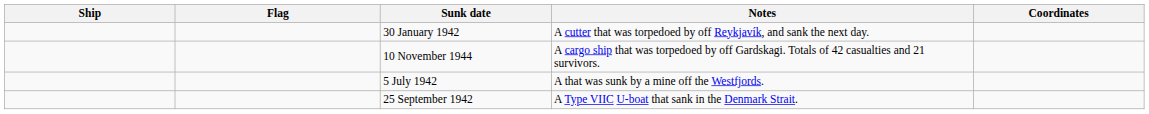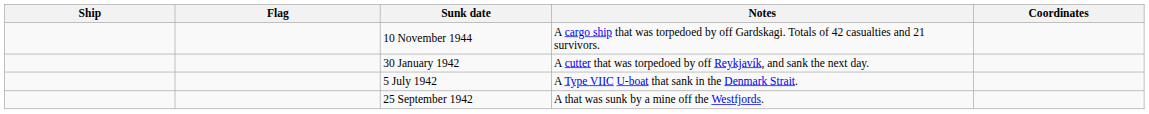 <table class=wikitable | style = "width:100%">
 <tr>
 <th style="width:15%">Ship</th>
 <th style="width:18%">Flag</th>
 <th style="width:15%">Sunk date</th>
 <th style="width:37%">Notes</th>
 <th style="width:15%">Coordinates</th>
 </tr>
 <tr>
 <td></td>
 <td></td>
+<td>10 November 1944</td>
+<td>A <a href='#'>cargo ship</a> that was torpedoed by  off Gardskagi. Totals of 42 casualties and 21 survivors.</td>
+<td></td>
+</tr>
+<tr>
+<td></td>
+<td></td>
 <td>30 January 1942</td>
 <td>A  <a href='#'>cutter</a> that was torpedoed by  off <a href='#'>Reykjavík</a>, and sank the next day.</td>
 <td></td>
 </tr>
 <tr>
 <td></td>
 <td></td>
-<td>10 November 1944</td>
-<td>A <a href='#'>cargo ship</a> that was torpedoed by  off Gardskagi. Totals of 42 casualties and 21 survivors.</td>
-<td></td>
-</tr>
-<tr>
-<td></td>
-<td></td>
 <td>5 July 1942</td>
-<td>A  that was sunk by a mine off the <a href='#'>Westfjords</a>.</td>
+<td>A <a href='#'>Type VIIC</a> <a href='#'>U-boat</a> that sank in the <a href='#'>Denmark Strait</a>.</td>
 <td></td>
 </tr>
 <tr>
 <td></td>
 <td></td>
 <td>25 September 1942</td>
-<td>A <a href='#'>Type VIIC</a> <a href='#'>U-boat</a> that sank in the <a href='#'>Denmark Strait</a>.</td>
+<td>A  that was sunk by a mine off the <a href='#'>Westfjords</a>.</td>
 <td></td>
 </tr>
 </table>
